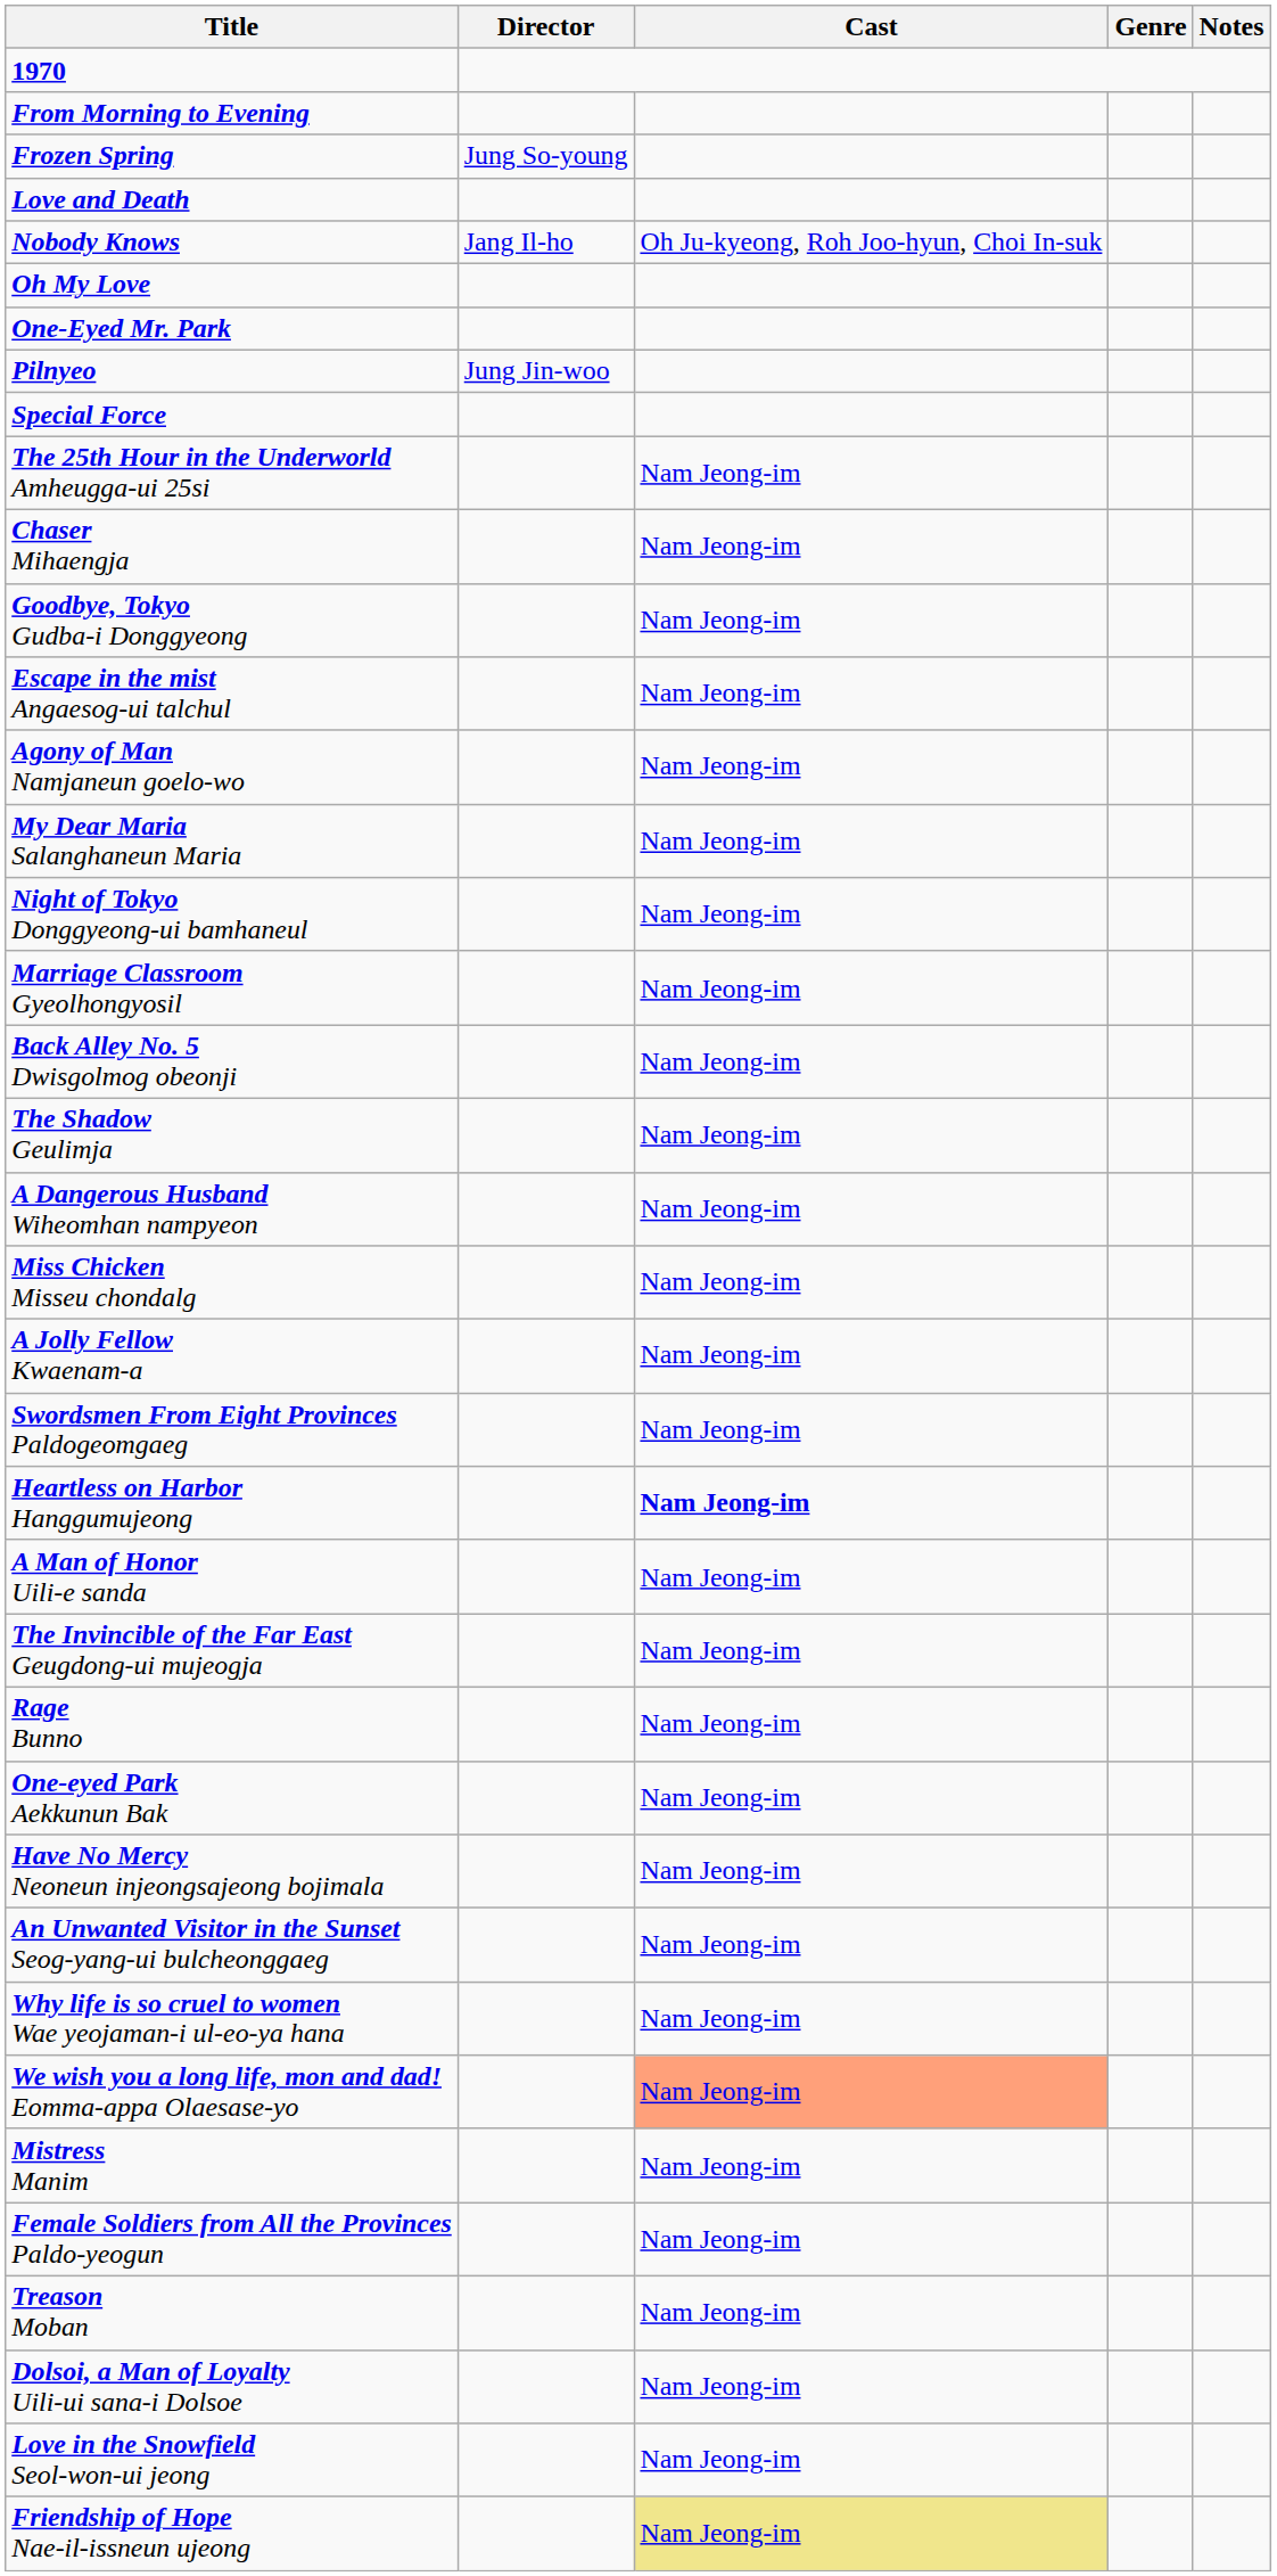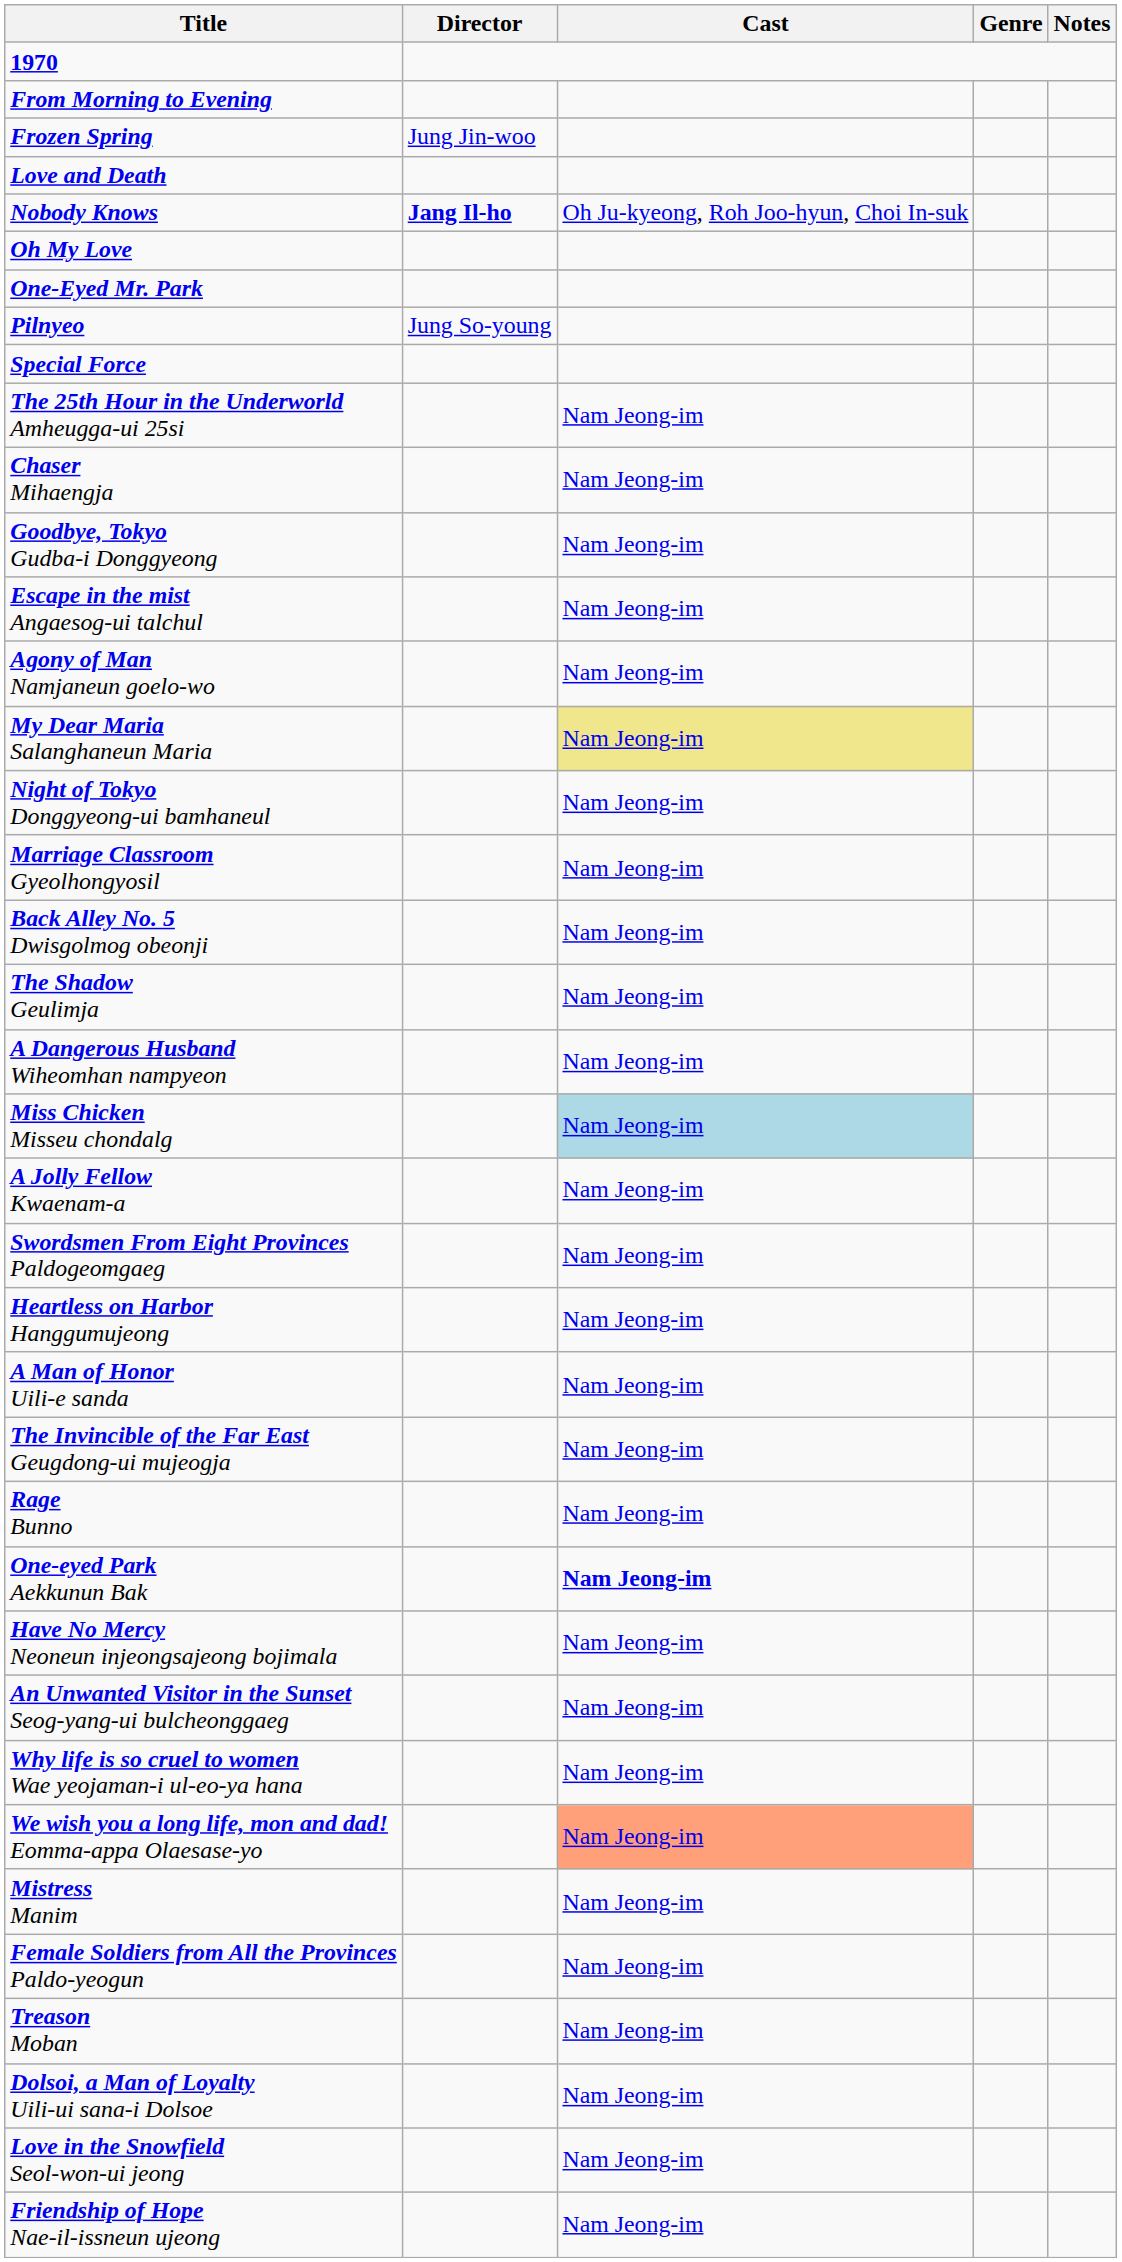 <table class="wikitable">
 <tr>
 <th>Title</th>
 <th>Director</th>
 <th>Cast</th>
 <th>Genre</th>
 <th>Notes</th>
 </tr>
 <tr>
 <td><strong><a href='#'>1970</a></strong></td>
 </tr>
 <tr>
 <td><strong><em><a href='#'>From Morning to Evening</a></em></strong></td>
 <td></td>
 <td></td>
 <td></td>
 <td></td>
 </tr>
 <tr>
 <td><strong><em><a href='#'>Frozen Spring</a></em></strong></td>
-<td><a href='#'>Jung So-young</a></td>
+<td><a href='#'>Jung Jin-woo</a></td>
 <td></td>
 <td></td>
 <td></td>
 </tr>
 <tr>
 <td><strong><em><a href='#'>Love and Death</a></em></strong></td>
 <td></td>
 <td></td>
 <td></td>
 <td></td>
 </tr>
 <tr>
 <td><strong><em><a href='#'>Nobody Knows</a></em></strong></td>
-<td><a href='#'>Jang Il-ho</a></td>
+<td><strong><a href='#'>Jang Il-ho</a></strong></td>
 <td><a href='#'>Oh Ju-kyeong</a>, <a href='#'>Roh Joo-hyun</a>, <a href='#'>Choi In-suk</a></td>
 <td></td>
 <td></td>
 </tr>
 <tr>
 <td><strong><em><a href='#'>Oh My Love</a></em></strong></td>
 <td></td>
 <td></td>
 <td></td>
 <td></td>
 </tr>
 <tr>
 <td><strong><em><a href='#'>One-Eyed Mr. Park</a></em></strong></td>
 <td></td>
 <td></td>
 <td></td>
 <td></td>
 </tr>
 <tr>
 <td><strong><em><a href='#'>Pilnyeo</a></em></strong></td>
-<td><a href='#'>Jung Jin-woo</a></td>
+<td><a href='#'>Jung So-young</a></td>
 <td></td>
 <td></td>
 <td></td>
 </tr>
 <tr>
 <td><strong><em><a href='#'>Special Force</a></em></strong></td>
 <td></td>
 <td></td>
 <td></td>
 <td></td>
 </tr>
 <tr>
 <td><strong><em><a href='#'>The 25th Hour in the Underworld</a></em></strong><br><em>Amheugga-ui 25si</em></td>
 <td></td>
 <td><a href='#'>Nam Jeong-im</a></td>
 <td></td>
 <td></td>
 </tr>
 <tr>
 <td><strong><em><a href='#'>Chaser</a></em></strong><br><em>Mihaengja</em></td>
 <td></td>
 <td><a href='#'>Nam Jeong-im</a></td>
 <td></td>
 <td></td>
 </tr>
 <tr>
 <td><strong><em><a href='#'>Goodbye, Tokyo</a></em></strong><br><em>Gudba-i Donggyeong</em></td>
 <td></td>
 <td><a href='#'>Nam Jeong-im</a></td>
 <td></td>
 <td></td>
 </tr>
 <tr>
 <td><strong><em><a href='#'>Escape in the mist</a></em></strong><br><em>Angaesog-ui talchul</em></td>
 <td></td>
 <td><a href='#'>Nam Jeong-im</a></td>
 <td></td>
 <td></td>
 </tr>
 <tr>
 <td><strong><em><a href='#'>Agony of Man</a></em></strong><br><em>Namjaneun goelo-wo</em></td>
 <td></td>
 <td><a href='#'>Nam Jeong-im</a></td>
 <td></td>
 <td></td>
 </tr>
 <tr>
 <td><strong><em><a href='#'>My Dear Maria</a></em></strong><br><em>Salanghaneun Maria</em></td>
 <td></td>
-<td><a href='#'>Nam Jeong-im</a></td>
+<td style="background: khaki;"><a href='#'>Nam Jeong-im</a></td>
 <td></td>
 <td></td>
 </tr>
 <tr>
 <td><strong><em><a href='#'>Night of Tokyo</a></em></strong><br><em>Donggyeong-ui bamhaneul</em></td>
 <td></td>
 <td><a href='#'>Nam Jeong-im</a></td>
 <td></td>
 <td></td>
 </tr>
 <tr>
 <td><strong><em><a href='#'>Marriage Classroom</a></em></strong><br><em>Gyeolhongyosil</em></td>
 <td></td>
 <td><a href='#'>Nam Jeong-im</a></td>
 <td></td>
 <td></td>
 </tr>
 <tr>
 <td><strong><em><a href='#'>Back Alley No. 5</a></em></strong><br><em>Dwisgolmog obeonji</em></td>
 <td></td>
 <td><a href='#'>Nam Jeong-im</a></td>
 <td></td>
 <td></td>
 </tr>
 <tr>
 <td><strong><em><a href='#'>The Shadow</a></em></strong><br><em>Geulimja</em></td>
 <td></td>
 <td><a href='#'>Nam Jeong-im</a></td>
 <td></td>
 <td></td>
 </tr>
 <tr>
 <td><strong><em><a href='#'>A Dangerous Husband</a></em></strong><br><em>Wiheomhan nampyeon</em></td>
 <td></td>
 <td><a href='#'>Nam Jeong-im</a></td>
 <td></td>
 <td></td>
 </tr>
 <tr>
 <td><strong><em><a href='#'>Miss Chicken</a></em></strong><br><em>Misseu chondalg</em></td>
 <td></td>
-<td><a href='#'>Nam Jeong-im</a></td>
+<td style="background: lightblue;"><a href='#'>Nam Jeong-im</a></td>
 <td></td>
 <td></td>
 </tr>
 <tr>
 <td><strong><em><a href='#'>A Jolly Fellow</a></em></strong><br><em>Kwaenam-a</em></td>
 <td></td>
 <td><a href='#'>Nam Jeong-im</a></td>
 <td></td>
 <td></td>
 </tr>
 <tr>
 <td><strong><em><a href='#'>Swordsmen From Eight Provinces</a></em></strong><br><em>Paldogeomgaeg</em></td>
 <td></td>
 <td><a href='#'>Nam Jeong-im</a></td>
 <td></td>
 <td></td>
 </tr>
 <tr>
 <td><strong><em><a href='#'>Heartless on Harbor</a></em></strong><br><em>Hanggumujeong</em></td>
 <td></td>
-<td><strong><a href='#'>Nam Jeong-im</a></strong></td>
+<td><a href='#'>Nam Jeong-im</a></td>
 <td></td>
 <td></td>
 </tr>
 <tr>
 <td><strong><em><a href='#'>A Man of Honor</a></em></strong><br><em>Uili-e sanda</em></td>
 <td></td>
 <td><a href='#'>Nam Jeong-im</a></td>
 <td></td>
 <td></td>
 </tr>
 <tr>
 <td><strong><em><a href='#'>The Invincible of the Far East</a></em></strong><br><em>Geugdong-ui mujeogja</em></td>
 <td></td>
 <td><a href='#'>Nam Jeong-im</a></td>
 <td></td>
 <td></td>
 </tr>
 <tr>
 <td><strong><em><a href='#'>Rage</a></em></strong><br><em>Bunno</em></td>
 <td></td>
 <td><a href='#'>Nam Jeong-im</a></td>
 <td></td>
 <td></td>
 </tr>
 <tr>
 <td><strong><em><a href='#'>One-eyed Park</a></em></strong><br><em>Aekkunun Bak</em></td>
 <td></td>
-<td><a href='#'>Nam Jeong-im</a></td>
+<td><strong><a href='#'>Nam Jeong-im</a></strong></td>
 <td></td>
 <td></td>
 </tr>
 <tr>
 <td><strong><em><a href='#'>Have No Mercy</a></em></strong><br><em>Neoneun injeongsajeong bojimala</em></td>
 <td></td>
 <td><a href='#'>Nam Jeong-im</a></td>
 <td></td>
 <td></td>
 </tr>
 <tr>
 <td><strong><em><a href='#'>An Unwanted Visitor in the Sunset</a></em></strong><br><em>Seog-yang-ui bulcheonggaeg</em></td>
 <td></td>
 <td><a href='#'>Nam Jeong-im</a></td>
 <td></td>
 <td></td>
 </tr>
 <tr>
 <td><strong><em><a href='#'>Why life is so cruel to women</a></em></strong><br><em>Wae yeojaman-i ul-eo-ya hana</em></td>
 <td></td>
 <td><a href='#'>Nam Jeong-im</a></td>
 <td></td>
 <td></td>
 </tr>
 <tr>
 <td><strong><em><a href='#'>We wish you a long life, mon and dad!</a></em></strong><br><em>Eomma-appa Olaesase-yo</em></td>
 <td></td>
 <td style="background: lightsalmon;"><a href='#'>Nam Jeong-im</a></td>
 <td></td>
 <td></td>
 </tr>
 <tr>
 <td><strong><em><a href='#'>Mistress</a></em></strong><br><em>Manim</em></td>
 <td></td>
 <td><a href='#'>Nam Jeong-im</a></td>
 <td></td>
 <td></td>
 </tr>
 <tr>
 <td><strong><em><a href='#'>Female Soldiers from All the Provinces</a></em></strong><br><em>Paldo-yeogun</em></td>
 <td></td>
 <td><a href='#'>Nam Jeong-im</a></td>
 <td></td>
 <td></td>
 </tr>
 <tr>
 <td><strong><em><a href='#'>Treason</a></em></strong><br><em>Moban</em></td>
 <td></td>
 <td><a href='#'>Nam Jeong-im</a></td>
 <td></td>
 <td></td>
 </tr>
 <tr>
 <td><strong><em><a href='#'>Dolsoi, a Man of Loyalty</a></em></strong><br><em>Uili-ui sana-i Dolsoe</em></td>
 <td></td>
 <td><a href='#'>Nam Jeong-im</a></td>
 <td></td>
 <td></td>
 </tr>
 <tr>
 <td><strong><em><a href='#'>Love in the Snowfield</a></em></strong><br><em>Seol-won-ui jeong</em></td>
 <td></td>
 <td><a href='#'>Nam Jeong-im</a></td>
 <td></td>
 <td></td>
 </tr>
 <tr>
 <td><strong><em><a href='#'>Friendship of Hope</a></em></strong><br><em>Nae-il-issneun ujeong</em></td>
 <td></td>
-<td style="background: khaki;"><a href='#'>Nam Jeong-im</a></td>
+<td><a href='#'>Nam Jeong-im</a></td>
 <td></td>
 <td></td>
 </tr>
 </table>
